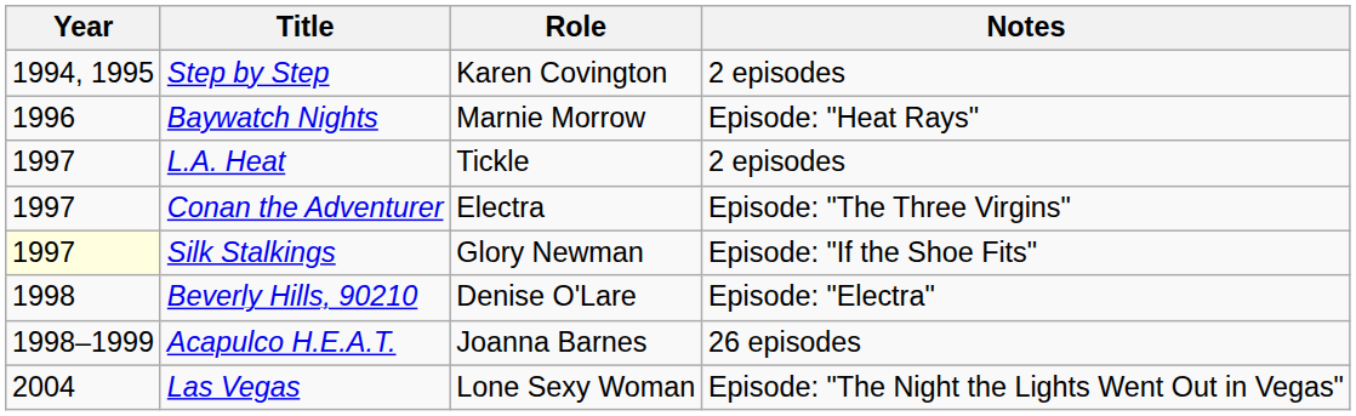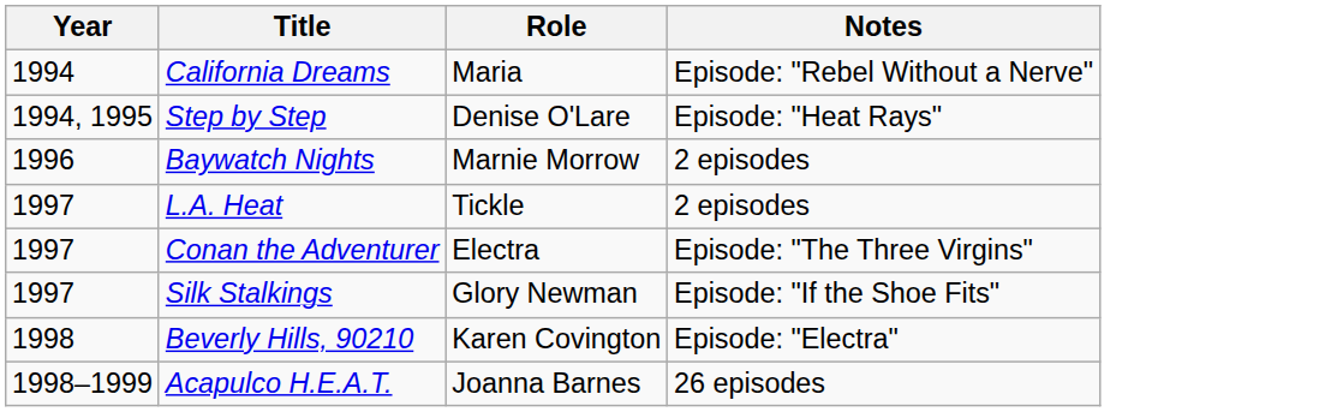 <table class="wikitable sortable">
 <tr>
 <th>Year</th>
 <th>Title</th>
 <th>Role</th>
 <th>Notes</th>
 </tr>
 <tr>
+<td>1994</td>
+<td><em><a href='#'>California Dreams</a></em></td>
+<td>Maria</td>
+<td>Episode: "Rebel Without a Nerve"</td>
+</tr>
+<tr>
 <td>1994, 1995</td>
 <td><a href='#'><em>Step by Step</em></a></td>
-<td>Karen Covington</td>
-<td>2 episodes</td>
+<td>Denise O'Lare</td>
+<td>Episode: "Heat Rays"</td>
 </tr>
 <tr>
 <td>1996</td>
 <td><em><a href='#'>Baywatch Nights</a></em></td>
 <td>Marnie Morrow</td>
-<td>Episode: "Heat Rays"</td>
+<td>2 episodes</td>
 </tr>
 <tr>
 <td>1997</td>
 <td><a href='#'><em>L.A. Heat</em></a></td>
 <td>Tickle</td>
 <td>2 episodes</td>
 </tr>
 <tr>
 <td>1997</td>
 <td><a href='#'><em>Conan the Adventurer</em></a></td>
 <td>Electra</td>
 <td>Episode: "The Three Virgins"</td>
 </tr>
 <tr>
-<td style="background: lightyellow;">1997</td>
+<td>1997</td>
 <td><em><a href='#'>Silk Stalkings</a></em></td>
 <td>Glory Newman</td>
 <td>Episode: "If the Shoe Fits"</td>
 </tr>
 <tr>
 <td>1998</td>
 <td><em><a href='#'>Beverly Hills, 90210</a></em></td>
-<td>Denise O'Lare</td>
+<td>Karen Covington</td>
 <td>Episode: "Electra"</td>
 </tr>
 <tr>
 <td>1998–1999</td>
 <td><em><a href='#'>Acapulco H.E.A.T.</a></em></td>
 <td>Joanna Barnes</td>
 <td>26 episodes</td>
 </tr>
-<tr>
-<td>2004</td>
-<td><a href='#'><em>Las Vegas</em></a></td>
-<td>Lone Sexy Woman</td>
-<td>Episode: "The Night the Lights Went Out in Vegas"</td>
-</tr>
 </table>
